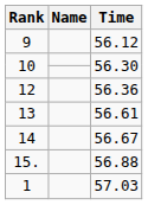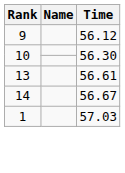 <table class="wikitable">
 <tr>
 <th>Rank</th>
 <th>Name</th>
 <th>Time</th>
 </tr>
 <tr>
 <td align="center">9</td>
 <td></td>
 <td align="center">56.12</td>
 </tr>
 <tr>
 <td rowspan=2 align="center">10</td>
 <td></td>
 <td rowspan=2 align="center">56.30</td>
 </tr>
 <tr>
 <td></td>
 </tr>
 <tr>
-<td align="center">12</td>
-<td></td>
-<td align="center">56.36</td>
-</tr>
-<tr>
 <td align="center">13</td>
 <td></td>
 <td align="center">56.61</td>
 </tr>
 <tr>
 <td align="center">14</td>
 <td></td>
 <td align="center">56.67</td>
 </tr>
 <tr>
-<td align="center">15.</td>
-<td></td>
-<td align="center">56.88</td>
-</tr>
-<tr>
 <td align="center">1</td>
 <td></td>
 <td align="center">57.03</td>
 </tr>
 </table>
